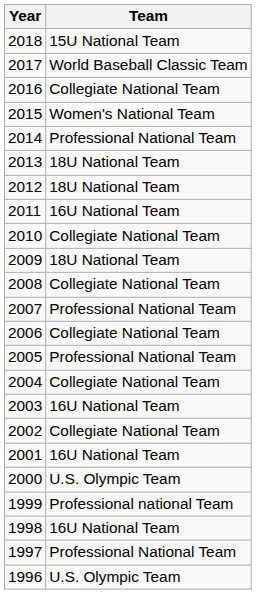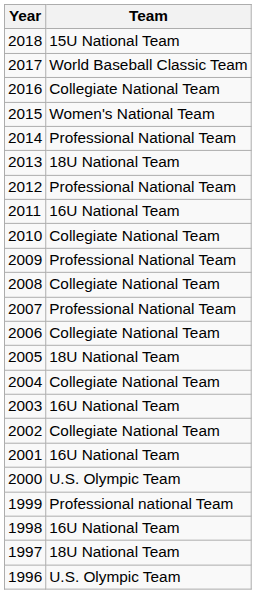 <table class="wikitable">
 <tr>
 <th>Year</th>
 <th>Team</th>
 </tr>
 <tr>
 <td>2018</td>
 <td>15U National Team</td>
 </tr>
 <tr>
 <td>2017</td>
 <td>World Baseball Classic Team</td>
 </tr>
 <tr>
 <td>2016</td>
 <td>Collegiate National Team</td>
 </tr>
 <tr>
 <td>2015</td>
 <td>Women's National Team</td>
 </tr>
 <tr>
 <td>2014</td>
 <td>Professional National Team</td>
 </tr>
 <tr>
 <td>2013</td>
 <td>18U National Team</td>
 </tr>
 <tr>
 <td>2012</td>
-<td>18U National Team</td>
+<td>Professional National Team</td>
 </tr>
 <tr>
 <td>2011</td>
 <td>16U National Team</td>
 </tr>
 <tr>
 <td>2010</td>
 <td>Collegiate National Team</td>
 </tr>
 <tr>
 <td>2009</td>
-<td>18U National Team</td>
+<td>Professional National Team</td>
 </tr>
 <tr>
 <td>2008</td>
 <td>Collegiate National Team</td>
 </tr>
 <tr>
 <td>2007</td>
 <td>Professional National Team</td>
 </tr>
 <tr>
 <td>2006</td>
 <td>Collegiate National Team</td>
 </tr>
 <tr>
 <td>2005</td>
-<td>Professional National Team</td>
+<td>18U National Team</td>
 </tr>
 <tr>
 <td>2004</td>
 <td>Collegiate National Team</td>
 </tr>
 <tr>
 <td>2003</td>
 <td>16U National Team</td>
 </tr>
 <tr>
 <td>2002</td>
 <td>Collegiate National Team</td>
 </tr>
 <tr>
 <td>2001</td>
 <td>16U National Team</td>
 </tr>
 <tr>
 <td>2000</td>
 <td>U.S. Olympic Team</td>
 </tr>
 <tr>
 <td>1999</td>
 <td>Professional national Team</td>
 </tr>
 <tr>
 <td>1998</td>
 <td>16U National Team</td>
 </tr>
 <tr>
 <td>1997</td>
-<td>Professional National Team</td>
+<td>18U National Team</td>
 </tr>
 <tr>
 <td>1996</td>
 <td>U.S. Olympic Team</td>
 </tr>
 </table>
